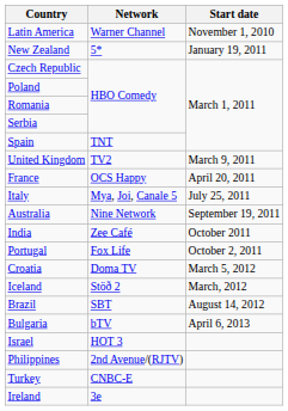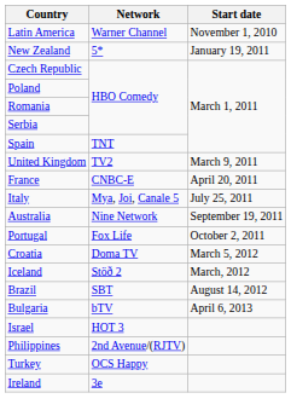 <table class="wikitable">
 <tr>
 <th>Country</th>
 <th>Network</th>
 <th>Start date</th>
 </tr>
 <tr>
 <td> <a href='#'>Latin America</a></td>
 <td><a href='#'>Warner Channel</a></td>
 <td>November 1, 2010</td>
 </tr>
 <tr>
 <td> <a href='#'>New Zealand</a></td>
 <td><a href='#'>5*</a></td>
 <td>January 19, 2011</td>
 </tr>
 <tr>
 <td> <a href='#'>Czech Republic</a></td>
 <td rowspan="4"><a href='#'>HBO Comedy</a></td>
 <td rowspan="5">March 1, 2011</td>
 </tr>
 <tr>
 <td> <a href='#'>Poland</a></td>
 </tr>
 <tr>
 <td> <a href='#'>Romania</a></td>
 </tr>
 <tr>
 <td> <a href='#'>Serbia</a></td>
 </tr>
 <tr>
 <td> <a href='#'>Spain</a></td>
 <td><a href='#'>TNT</a></td>
 </tr>
 <tr>
 <td> <a href='#'>United Kingdom</a></td>
 <td><a href='#'>TV2</a></td>
 <td>March 9, 2011</td>
 </tr>
 <tr>
 <td> <a href='#'>France</a></td>
-<td><a href='#'>OCS Happy</a></td>
+<td><a href='#'>CNBC-E</a></td>
 <td>April 20, 2011</td>
 </tr>
 <tr>
 <td> <a href='#'>Italy</a></td>
 <td><a href='#'>Mya</a>, <a href='#'>Joi</a>, <a href='#'>Canale 5</a></td>
 <td>July 25, 2011</td>
 </tr>
 <tr>
 <td> <a href='#'>Australia</a></td>
 <td><a href='#'>Nine Network</a></td>
 <td>September 19, 2011</td>
-</tr>
-<tr>
-<td> <a href='#'>India</a></td>
-<td><a href='#'>Zee Café</a></td>
-<td>October 2011</td>
 </tr>
 <tr>
 <td> <a href='#'>Portugal</a></td>
 <td><a href='#'>Fox Life</a></td>
 <td>October 2, 2011</td>
 </tr>
 <tr>
 <td> <a href='#'>Croatia</a></td>
 <td><a href='#'>Doma TV</a></td>
 <td>March 5, 2012</td>
 </tr>
 <tr>
 <td> <a href='#'>Iceland</a></td>
 <td><a href='#'>Stöð 2</a></td>
 <td>March, 2012</td>
 </tr>
 <tr>
 <td> <a href='#'>Brazil</a></td>
 <td><a href='#'>SBT</a></td>
 <td>August 14, 2012</td>
 </tr>
 <tr>
 <td> <a href='#'>Bulgaria</a></td>
 <td><a href='#'>bTV</a></td>
 <td>April 6, 2013</td>
 </tr>
 <tr>
 <td> <a href='#'>Israel</a></td>
 <td><a href='#'>HOT 3</a></td>
 <td></td>
 </tr>
 <tr>
 <td> <a href='#'>Philippines</a></td>
 <td><a href='#'>2nd Avenue</a>/(<a href='#'>RJTV</a>)</td>
 <td></td>
 </tr>
 <tr>
 <td> <a href='#'>Turkey</a></td>
-<td><a href='#'>CNBC-E</a></td>
+<td><a href='#'>OCS Happy</a></td>
 <td></td>
 </tr>
 <tr>
 <td> <a href='#'>Ireland</a></td>
 <td><a href='#'>3e</a></td>
 <td></td>
 </tr>
 </table>
